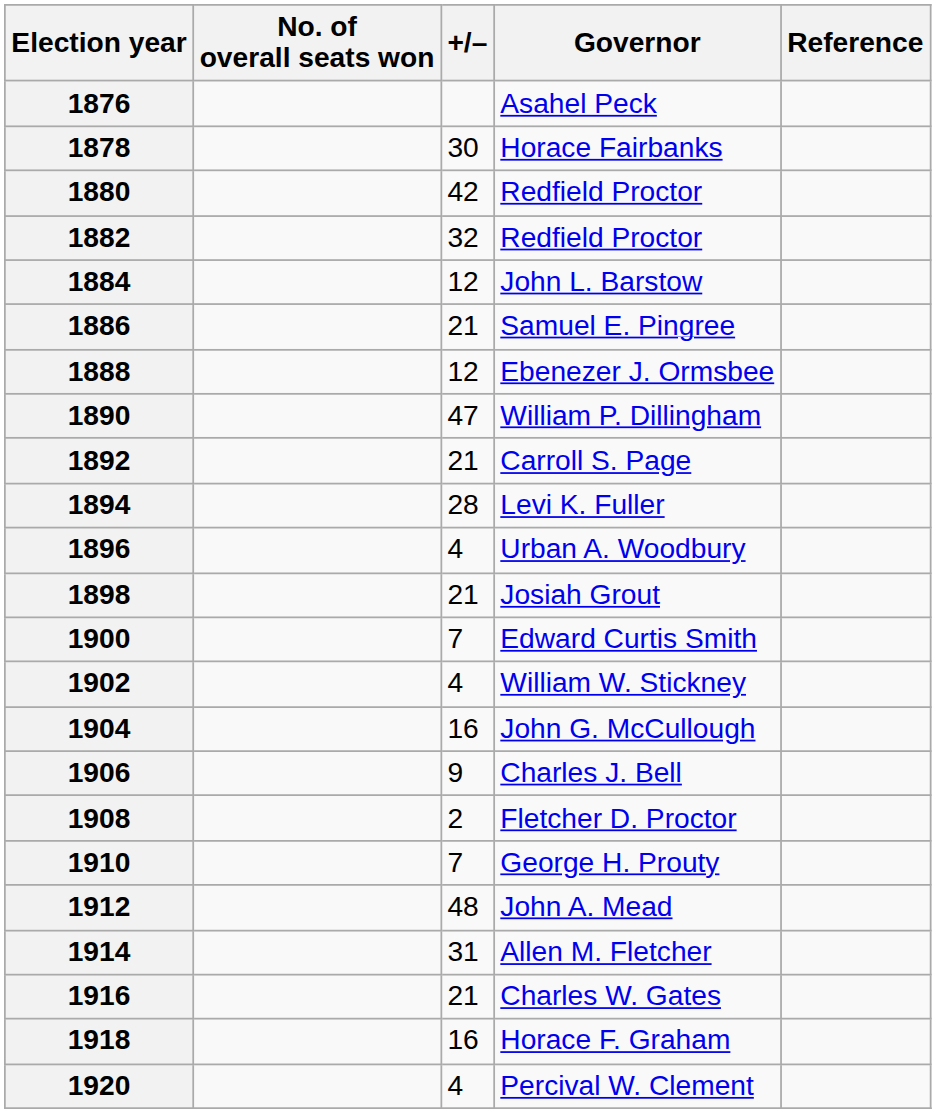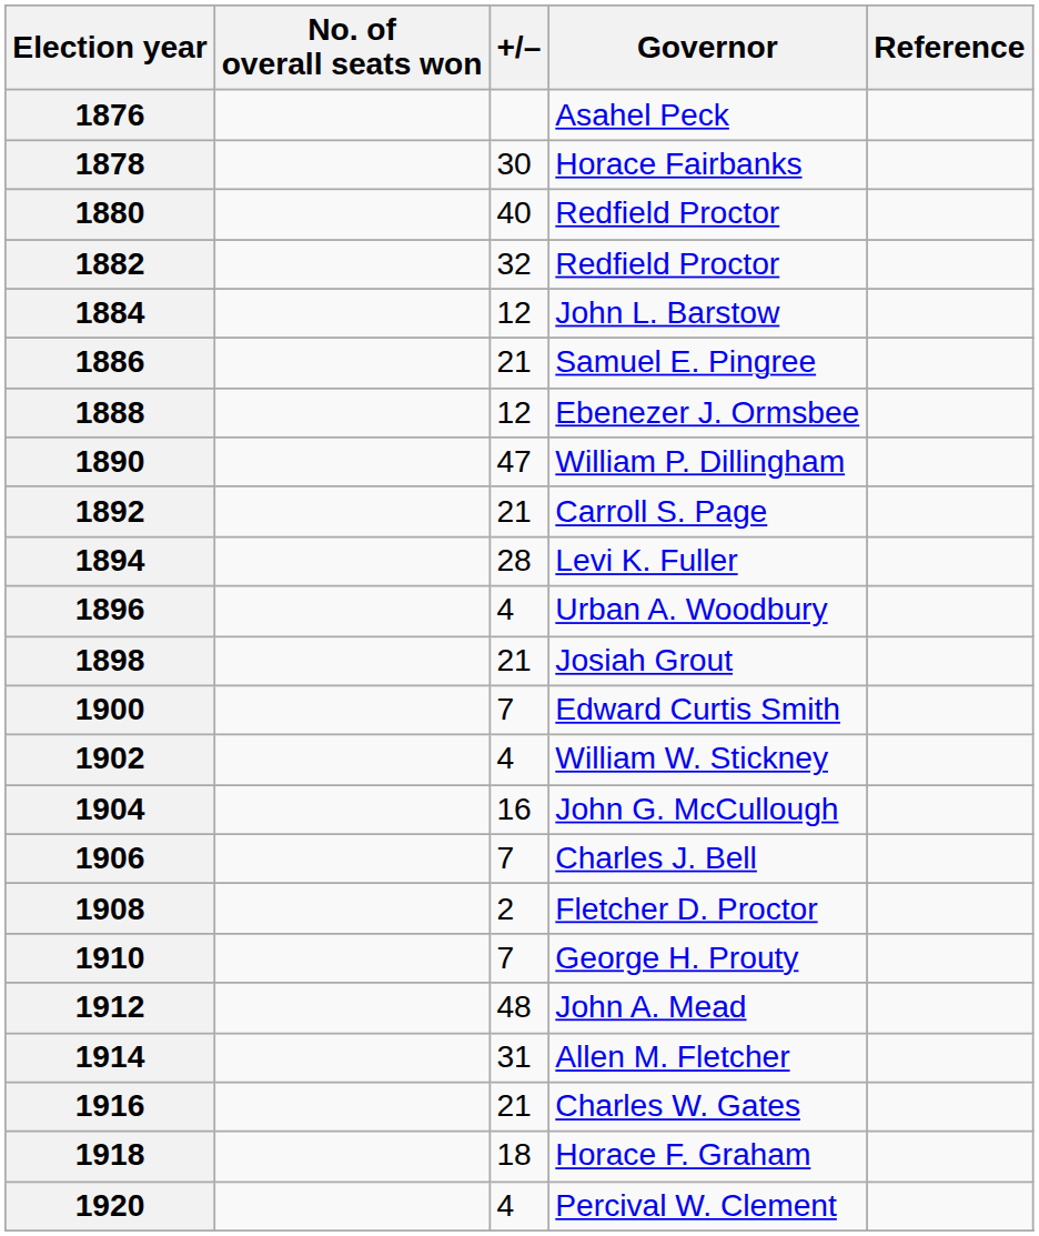 <table class=wikitable>
 <tr>
 <th>Election year</th>
 <th>No. of<br>overall seats won</th>
 <th>+/–</th>
 <th>Governor</th>
 <th>Reference</th>
 </tr>
 <tr>
 <th>1876</th>
 <td></td>
 <td></td>
 <td><a href='#'>Asahel Peck</a></td>
 <td></td>
 </tr>
 <tr>
 <th>1878</th>
 <td></td>
 <td> 30</td>
 <td><a href='#'>Horace Fairbanks</a></td>
 <td></td>
 </tr>
 <tr>
 <th>1880</th>
 <td></td>
-<td> 42</td>
+<td> 40</td>
 <td><a href='#'>Redfield Proctor</a></td>
 <td></td>
 </tr>
 <tr>
 <th>1882</th>
 <td></td>
 <td> 32</td>
 <td><a href='#'>Redfield Proctor</a></td>
 <td></td>
 </tr>
 <tr>
 <th>1884</th>
 <td></td>
 <td> 12</td>
 <td><a href='#'>John L. Barstow</a></td>
 <td></td>
 </tr>
 <tr>
 <th>1886</th>
 <td></td>
 <td> 21</td>
 <td><a href='#'>Samuel E. Pingree</a></td>
 <td></td>
 </tr>
 <tr>
 <th>1888</th>
 <td></td>
 <td> 12</td>
 <td><a href='#'>Ebenezer J. Ormsbee</a></td>
 <td></td>
 </tr>
 <tr>
 <th>1890</th>
 <td></td>
 <td> 47</td>
 <td><a href='#'>William P. Dillingham</a></td>
 <td></td>
 </tr>
 <tr>
 <th>1892</th>
 <td></td>
 <td> 21</td>
 <td><a href='#'>Carroll S. Page</a></td>
 <td></td>
 </tr>
 <tr>
 <th>1894</th>
 <td></td>
 <td> 28</td>
 <td><a href='#'>Levi K. Fuller</a></td>
 <td></td>
 </tr>
 <tr>
 <th>1896</th>
 <td></td>
 <td> 4</td>
 <td><a href='#'>Urban A. Woodbury</a></td>
 <td></td>
 </tr>
 <tr>
 <th>1898</th>
 <td></td>
 <td> 21</td>
 <td><a href='#'>Josiah Grout</a></td>
 <td></td>
 </tr>
 <tr>
 <th>1900</th>
 <td></td>
 <td> 7</td>
 <td><a href='#'>Edward Curtis Smith</a></td>
 <td></td>
 </tr>
 <tr>
 <th>1902</th>
 <td></td>
 <td> 4</td>
 <td><a href='#'>William W. Stickney</a></td>
 <td></td>
 </tr>
 <tr>
 <th>1904</th>
 <td></td>
 <td> 16</td>
 <td><a href='#'>John G. McCullough</a></td>
 <td></td>
 </tr>
 <tr>
 <th>1906</th>
 <td></td>
-<td> 9</td>
+<td> 7</td>
 <td><a href='#'>Charles J. Bell</a></td>
 <td></td>
 </tr>
 <tr>
 <th>1908</th>
 <td></td>
 <td> 2</td>
 <td><a href='#'>Fletcher D. Proctor</a></td>
 <td></td>
 </tr>
 <tr>
 <th>1910</th>
 <td></td>
 <td> 7</td>
 <td><a href='#'>George H. Prouty</a></td>
 <td></td>
 </tr>
 <tr>
 <th>1912</th>
 <td></td>
 <td> 48</td>
 <td><a href='#'>John A. Mead</a></td>
 <td></td>
 </tr>
 <tr>
 <th>1914</th>
 <td></td>
 <td> 31</td>
 <td><a href='#'>Allen M. Fletcher</a></td>
 <td></td>
 </tr>
 <tr>
 <th>1916</th>
 <td></td>
 <td> 21</td>
 <td><a href='#'>Charles W. Gates</a></td>
 <td></td>
 </tr>
 <tr>
 <th>1918</th>
 <td></td>
-<td> 16</td>
+<td> 18</td>
 <td><a href='#'>Horace F. Graham</a></td>
 <td></td>
 </tr>
 <tr>
 <th>1920</th>
 <td></td>
 <td> 4</td>
 <td><a href='#'>Percival W. Clement</a></td>
 <td></td>
 </tr>
 <tr>
 </tr>
 </table>
